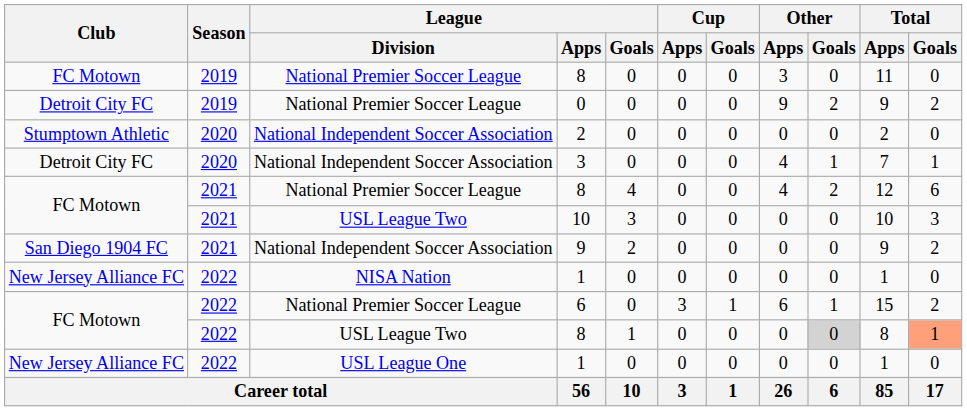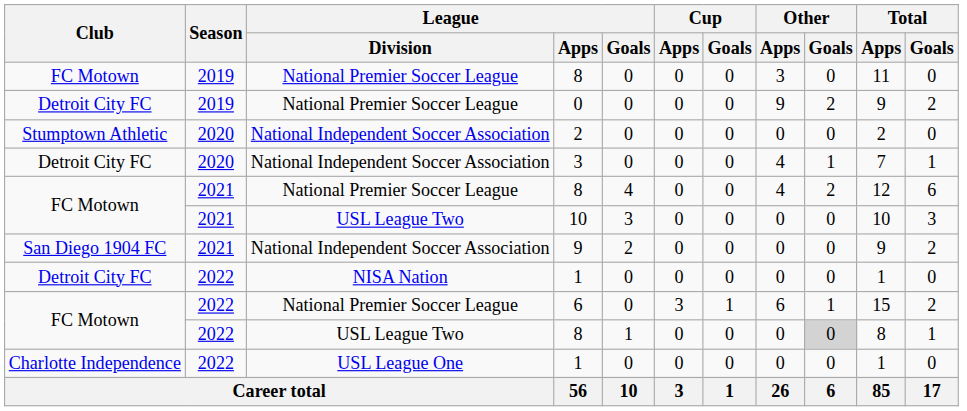 <table class="wikitable" style="text-align: center;">
 <tr>
 <th rowspan="2">Club</th>
 <th rowspan="2">Season</th>
 <th colspan="3">League</th>
 <th colspan="2">Cup</th>
 <th colspan="2">Other</th>
 <th colspan="2">Total</th>
 </tr>
 <tr>
 <th>Division</th>
 <th>Apps</th>
 <th>Goals</th>
 <th>Apps</th>
 <th>Goals</th>
 <th>Apps</th>
 <th>Goals</th>
 <th>Apps</th>
 <th>Goals</th>
 </tr>
 <tr>
 <td rowspan="1" valign="center"><a href='#'>FC Motown</a></td>
 <td><a href='#'>2019</a></td>
 <td Rowspan="1"><a href='#'>National Premier Soccer League</a></td>
 <td>8</td>
 <td>0</td>
 <td>0</td>
 <td>0</td>
 <td>3</td>
 <td>0</td>
 <td>11</td>
 <td>0</td>
 </tr>
 <tr>
 <td rowspan="1" valign="center"><a href='#'>Detroit City FC</a></td>
 <td><a href='#'>2019</a></td>
 <td Rowspan="1">National Premier Soccer League</td>
 <td>0</td>
 <td>0</td>
 <td>0</td>
 <td>0</td>
 <td>9</td>
 <td>2</td>
 <td>9</td>
 <td>2</td>
 </tr>
 <tr>
 <td rowspan="1" valign="center"><a href='#'>Stumptown Athletic</a></td>
 <td><a href='#'>2020</a></td>
 <td Rowspan="1"><a href='#'>National Independent Soccer Association</a></td>
 <td>2</td>
 <td>0</td>
 <td>0</td>
 <td>0</td>
 <td>0</td>
 <td>0</td>
 <td>2</td>
 <td>0</td>
 </tr>
 <tr>
 <td rowspan="1" valign="center">Detroit City FC</td>
 <td><a href='#'>2020</a></td>
 <td Rowspan="1">National Independent Soccer Association</td>
 <td>3</td>
 <td>0</td>
 <td>0</td>
 <td>0</td>
 <td>4</td>
 <td>1</td>
 <td>7</td>
 <td>1</td>
 </tr>
 <tr>
 <td rowspan="2" valign="center">FC Motown</td>
 <td><a href='#'>2021</a></td>
 <td Rowspan="1">National Premier Soccer League</td>
 <td>8</td>
 <td>4</td>
 <td>0</td>
 <td>0</td>
 <td>4</td>
 <td>2</td>
 <td>12</td>
 <td>6</td>
 </tr>
 <tr>
 <td><a href='#'>2021</a></td>
 <td Rowspan="1"><a href='#'>USL League Two</a></td>
 <td>10</td>
 <td>3</td>
 <td>0</td>
 <td>0</td>
 <td>0</td>
 <td>0</td>
 <td>10</td>
 <td>3</td>
 </tr>
 <tr>
 <td rowspan="1" valign="center"><a href='#'>San Diego 1904 FC</a></td>
 <td><a href='#'>2021</a></td>
 <td Rowspan="1">National Independent Soccer Association</td>
 <td>9</td>
 <td>2</td>
 <td>0</td>
 <td>0</td>
 <td>0</td>
 <td>0</td>
 <td>9</td>
 <td>2</td>
 </tr>
 <tr>
-<td rowspan="1" valign="center"><a href='#'>New Jersey Alliance FC</a></td>
+<td rowspan="1" valign="center"><a href='#'>Detroit City FC</a></td>
 <td><a href='#'>2022</a></td>
 <td Rowspan="1"><a href='#'>NISA Nation</a></td>
 <td>1</td>
 <td>0</td>
 <td>0</td>
 <td>0</td>
 <td>0</td>
 <td>0</td>
 <td>1</td>
 <td>0</td>
 </tr>
 <tr>
 <td rowspan="2" valign="center">FC Motown</td>
 <td><a href='#'>2022</a></td>
 <td Rowspan="1">National Premier Soccer League</td>
 <td>6</td>
 <td>0</td>
 <td>3</td>
 <td>1</td>
 <td>6</td>
 <td>1</td>
 <td>15</td>
 <td>2</td>
 </tr>
 <tr>
 <td><a href='#'>2022</a></td>
 <td Rowspan="1">USL League Two</td>
 <td>8</td>
 <td>1</td>
 <td>0</td>
 <td>0</td>
 <td>0</td>
 <td style="background: lightgrey;">0</td>
 <td>8</td>
-<td style="background: lightsalmon;">1</td>
+<td>1</td>
 </tr>
 <tr>
-<td rowspan="1" valign="center"><a href='#'>New Jersey Alliance FC</a></td>
+<td rowspan="1" valign="center"><a href='#'>Charlotte Independence</a></td>
 <td><a href='#'>2022</a></td>
 <td Rowspan="1"><a href='#'>USL League One</a></td>
 <td>1</td>
 <td>0</td>
 <td>0</td>
 <td>0</td>
 <td>0</td>
 <td>0</td>
 <td>1</td>
 <td>0</td>
 </tr>
 <tr>
 <th colspan="3">Career total</th>
 <th>56</th>
 <th>10</th>
 <th>3</th>
 <th>1</th>
 <th>26</th>
 <th>6</th>
 <th>85</th>
 <th>17</th>
 </tr>
 </table>
